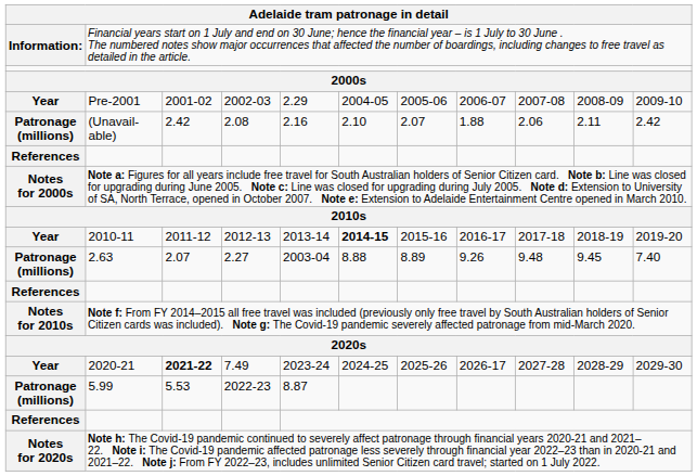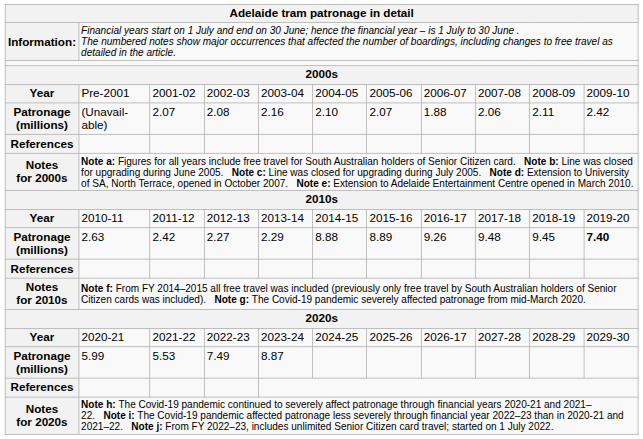 <table class="wikitable floatright mw-collapsible mw-collapsed" style=margin:0.5em auto; width:40%; "text-align="center; font-size:86%; margin-left:1em; margin-right:2em; margin-bottom:1em">
 <tr>
 <th colspan="11">Adelaide tram patronage in detail</th>
 </tr>
 <tr>
 <th>Information:</th>
 <td colspan="10" style="text-align:left; font-size: 86%;"><em>Financial years start on 1 July and end on 30 June; hence the financial year – is 1 July  to 30 June .<br>The numbered notes show major occurrences that affected the number of boardings, including changes to free travel as detailed in the article.</em></td>
 </tr>
 <tr>
 <td colspan="12" style="text-align:center;"></td>
 </tr>
 <tr>
 <th colspan="11">2000s</th>
 </tr>
 <tr>
 <th>Year</th>
 <td>Pre-2001</td>
 <td>2001-02</td>
 <td>2002-03</td>
-<td>2.29</td>
+<td>2003-04</td>
 <td>2004-05</td>
 <td>2005-06</td>
 <td>2006-07</td>
 <td>2007-08</td>
 <td>2008-09</td>
 <td>2009-10</td>
 </tr>
 <tr style="vertical-align: top;">
 <th style="vertical-align: middle;">Patronage<br>(millions)</th>
 <td>(Unavail-<br>able)</td>
-<td>2.42</td>
+<td>2.07<br><span></span></td>
 <td>2.08</td>
 <td>2.16</td>
 <td>2.10<br><span></span></td>
 <td>2.07<br><span></span></td>
 <td>1.88</td>
 <td>2.06<br><span></span></td>
 <td>2.11</td>
 <td>2.42<br><span></span></td>
 </tr>
 <tr>
 <th>References</th>
 <td><br></td>
 <td><br></td>
 <td><br></td>
 <td><br></td>
 <td><br></td>
 <td><br></td>
 <td><br></td>
 <td><br></td>
 <td><br></td>
 <td></td>
 </tr>
 <tr>
 <th>Notes<br>for 2000s</th>
 <td colspan="10" style="text-align:left; font-size: 86%;"><strong>Note a:</strong> Figures for all years include free travel for South Australian holders of Senior Citizen card.   <strong>Note b:</strong> Line was closed for upgrading during June 2005.   <strong>Note c:</strong> Line was closed for upgrading during July 2005.   <strong>Note d:</strong> Extension to University of SA, North Terrace, opened in October 2007.   <strong>Note e:</strong> Extension to Adelaide Entertainment Centre opened in March 2010.</td>
 </tr>
 <tr>
 <th colspan="11">2010s</th>
 </tr>
 <tr>
 <th>Year</th>
 <td>2010-11</td>
 <td>2011-12</td>
 <td>2012-13</td>
 <td>2013-14</td>
-<td><strong>2014-15</strong></td>
+<td>2014-15</td>
 <td>2015-16</td>
 <td>2016-17</td>
 <td>2017-18</td>
 <td>2018-19</td>
 <td>2019-20</td>
 </tr>
 <tr style="vertical-align: top;">
 <th style="vertical-align: middle;">Patronage<br>(millions)</th>
 <td>2.63</td>
-<td>2.07<br><span></span></td>
+<td>2.42</td>
 <td>2.27</td>
-<td>2003-04</td>
+<td>2.29</td>
 <td>8.88<br><span></span></td>
 <td>8.89</td>
 <td>9.26</td>
 <td>9.48</td>
 <td>9.45</td>
-<td>7.40<br><span></span></td>
+<td><strong>7.40<br><span></span></strong></td>
 </tr>
 <tr>
 <th>References<br></th>
 <td><br></td>
 <td><br></td>
 <td><br></td>
 <td><br></td>
 <td><br></td>
 <td><br></td>
 <td><br></td>
 <td><br></td>
 <td><br></td>
 <td></td>
 </tr>
 <tr>
 <th>Notes<br>for 2010s</th>
 <td colspan="10" style="text-align:left; font-size: 86%;"><strong>Note f:</strong> From FY 2014–2015 all free travel was included (previously only free travel by South Australian holders of Senior Citizen cards was included).   <strong>Note g:</strong> The Covid-19 pandemic severely affected patronage from mid-March 2020.</td>
 </tr>
 <tr>
 <th colspan="11">2020s</th>
 </tr>
 <tr>
 <th>Year</th>
 <td>2020-21</td>
-<td><strong>2021-22</strong></td>
-<td>7.49<br><span></span></td>
+<td>2021-22</td>
+<td>2022-23</td>
 <td>2023-24</td>
 <td>2024-25</td>
 <td>2025-26</td>
 <td>2026-17</td>
 <td>2027-28</td>
 <td>2028-29</td>
 <td>2029-30</td>
 </tr>
 <tr style="vertical-align: top;">
 <th style="vertical-align: middle;">Patronage<br>(millions)</th>
 <td>5.99<br><span></span></td>
 <td>5.53<br><span></span></td>
-<td>2022-23</td>
+<td>7.49<br><span></span></td>
 <td>8.87</td>
 <td></td>
 <td></td>
 <td></td>
 <td></td>
 <td></td>
 <td></td>
 </tr>
 <tr>
 <th>References<br></th>
 <td><br></td>
 <td><br></td>
 <td><br></td>
 </tr>
 <tr>
 <th>Notes<br>for 2020s</th>
 <td colspan="10" style="text-align:left; font-size: 86%;"><strong>Note h: </strong> The Covid-19 pandemic continued to severely affect patronage through financial years 2020-21 and 2021–22.   <strong>Note i:</strong> The Covid-19 pandemic affected patronage less severely through financial year 2022–23 than in 2020-21 and 2021–22.   <strong>Note j:</strong> From FY 2022–23, includes unlimited Senior Citizen card travel; started on 1 July 2022.<br></td>
 </tr>
 </table>
